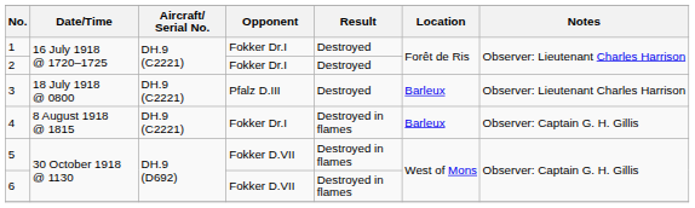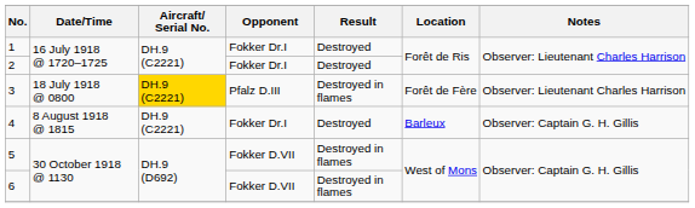 <table class="wikitable" style="font-size:90%;">
 <tr>
 </tr>
 <tr>
 <th>No.</th>
 <th width="125">Date/Time</th>
 <th width="100">Aircraft/<br>Serial No.</th>
 <th width="100">Opponent</th>
 <th width="100">Result</th>
 <th>Location</th>
 <th>Notes</th>
 </tr>
 <tr>
 <td>1</td>
 <td rowspan="2">16 July 1918<br>@ 1720–1725</td>
 <td rowspan="2">DH.9<br>(C2221)</td>
 <td>Fokker Dr.I</td>
 <td>Destroyed</td>
 <td rowspan="2">Forêt de Ris</td>
 <td rowspan="2">Observer: Lieutenant <a href='#'>Charles Harrison</a></td>
 </tr>
 <tr>
 <td>2</td>
 <td>Fokker Dr.I</td>
 <td>Destroyed</td>
 </tr>
 <tr>
 <td>3</td>
 <td>18 July 1918<br>@ 0800</td>
-<td>DH.9<br>(C2221)</td>
+<td style="background: gold;">DH.9<br>(C2221)</td>
 <td>Pfalz D.III</td>
-<td>Destroyed</td>
-<td><a href='#'>Barleux</a></td>
+<td>Destroyed in flames</td>
+<td>Forêt de Fère</td>
 <td>Observer: Lieutenant Charles Harrison</td>
 </tr>
 <tr>
 <td>4</td>
 <td>8 August 1918<br>@ 1815</td>
 <td>DH.9<br>(C2221)</td>
 <td>Fokker Dr.I</td>
-<td>Destroyed in flames</td>
+<td>Destroyed</td>
 <td><a href='#'>Barleux</a></td>
 <td>Observer: Captain G. H. Gillis</td>
 </tr>
 <tr>
 <td>5</td>
 <td rowspan="2">30 October 1918<br>@ 1130</td>
 <td rowspan="2">DH.9<br>(D692)</td>
 <td>Fokker D.VII</td>
 <td>Destroyed in flames</td>
 <td rowspan="2">West of <a href='#'>Mons</a></td>
 <td rowspan="2">Observer: Captain G. H. Gillis</td>
 </tr>
 <tr>
 <td>6</td>
 <td>Fokker D.VII</td>
 <td>Destroyed in flames</td>
 </tr>
 <tr>
 </tr>
 </table>
